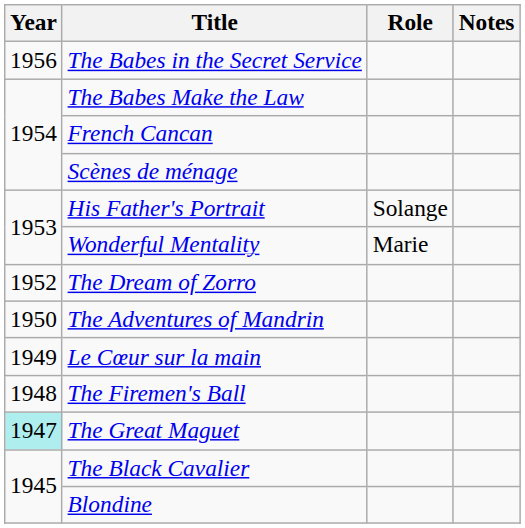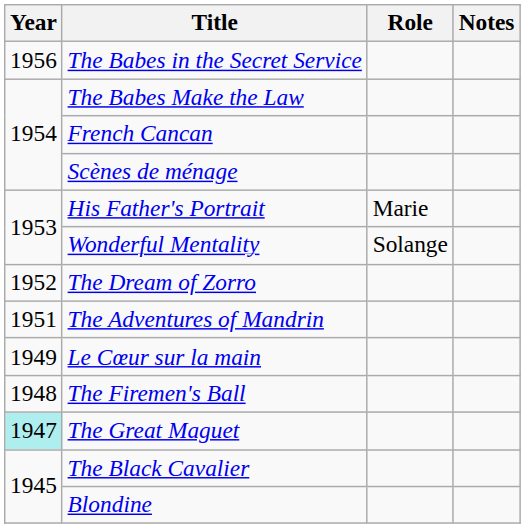 <table class="wikitable sortable">
 <tr>
 <th>Year</th>
 <th>Title</th>
 <th>Role</th>
 <th class="unsortable">Notes</th>
 </tr>
 <tr>
 <td>1956</td>
 <td><em><a href='#'>The Babes in the Secret Service</a></em></td>
 <td></td>
 <td></td>
 </tr>
 <tr>
 <td rowspan=3>1954</td>
 <td><em><a href='#'>The Babes Make the Law</a></em></td>
 <td></td>
 <td></td>
 </tr>
 <tr>
 <td><em><a href='#'>French Cancan</a></em></td>
 <td></td>
 <td></td>
 </tr>
 <tr>
 <td><em><a href='#'>Scènes de ménage</a></em></td>
 <td></td>
 <td></td>
 </tr>
 <tr>
 <td rowspan = 2>1953</td>
 <td><em><a href='#'>His Father's Portrait</a></em></td>
-<td>Solange</td>
+<td>Marie</td>
 <td></td>
 </tr>
 <tr>
 <td><em><a href='#'>Wonderful Mentality</a></em></td>
-<td>Marie</td>
+<td>Solange</td>
 <td></td>
 </tr>
 <tr>
 <td>1952</td>
 <td><em><a href='#'>The Dream of Zorro</a></em></td>
 <td></td>
 <td></td>
 </tr>
 <tr>
-<td>1950</td>
+<td>1951</td>
 <td><em><a href='#'>The Adventures of Mandrin</a></em></td>
 <td></td>
 <td></td>
 </tr>
 <tr>
 <td>1949</td>
 <td><em><a href='#'>Le Cœur sur la main</a></em></td>
 <td></td>
 <td></td>
 </tr>
 <tr>
 <td>1948</td>
 <td><em><a href='#'>The Firemen's Ball</a></em></td>
 <td></td>
 <td></td>
 </tr>
 <tr>
 <td style="background: paleturquoise;">1947</td>
 <td><em><a href='#'>The Great Maguet</a></em></td>
 <td></td>
 <td></td>
 </tr>
 <tr>
 <td rowspan=2>1945</td>
 <td><em><a href='#'>The Black Cavalier</a></em></td>
 <td></td>
 <td></td>
 </tr>
 <tr>
 <td><em><a href='#'>Blondine</a></em></td>
 <td></td>
 <td></td>
 </tr>
 </table>
